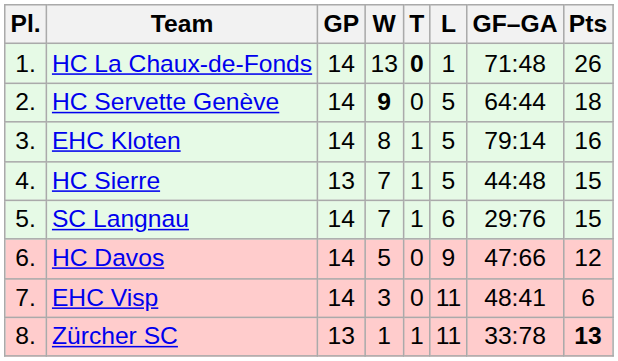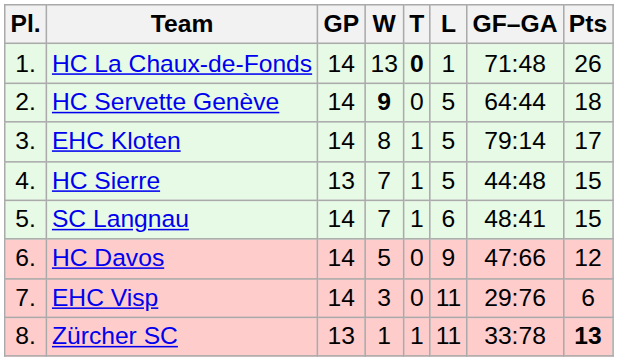 <table class="wikitable">
 <tr>
 <th>Pl.</th>
 <th>Team</th>
 <th>GP</th>
 <th>W</th>
 <th>T</th>
 <th>L</th>
 <th>GF–GA</th>
 <th>Pts</th>
 </tr>
 <tr align="center " bgcolor="#e6fae6">
 <td>1.</td>
 <td align="left"><a href='#'>HC La Chaux-de-Fonds</a></td>
 <td>14</td>
 <td>13</td>
 <td><strong>0</strong></td>
 <td>1</td>
 <td>71:48</td>
 <td>26</td>
 </tr>
 <tr align="center "  bgcolor="#e6fae6">
 <td>2.</td>
 <td align="left"><a href='#'>HC Servette Genève</a></td>
 <td>14</td>
 <td><strong>9</strong></td>
 <td>0</td>
 <td>5</td>
 <td>64:44</td>
 <td>18</td>
 </tr>
 <tr align="center "  bgcolor="#e6fae6">
 <td>3.</td>
 <td align="left"><a href='#'>EHC Kloten</a></td>
 <td>14</td>
 <td>8</td>
 <td>1</td>
 <td>5</td>
 <td>79:14</td>
-<td>16</td>
+<td>17</td>
 </tr>
 <tr align="center "  bgcolor="#e6fae6">
 <td>4.</td>
 <td align="left"><a href='#'>HC Sierre</a></td>
 <td>13</td>
 <td>7</td>
 <td>1</td>
 <td>5</td>
 <td>44:48</td>
 <td>15</td>
 </tr>
 <tr align="center " bgcolor="#e6fae6">
 <td>5.</td>
 <td align="left"><a href='#'>SC Langnau</a></td>
 <td>14</td>
 <td>7</td>
 <td>1</td>
 <td>6</td>
-<td>29:76</td>
+<td>48:41</td>
 <td>15</td>
 </tr>
 <tr align="center "  bgcolor="#ffcccc">
 <td>6.</td>
 <td align="left"><a href='#'>HC Davos</a></td>
 <td>14</td>
 <td>5</td>
 <td>0</td>
 <td>9</td>
 <td>47:66</td>
 <td>12</td>
 </tr>
 <tr align="center "  bgcolor="#ffcccc">
 <td>7.</td>
 <td align="left"><a href='#'>EHC Visp</a></td>
 <td>14</td>
 <td>3</td>
 <td>0</td>
 <td>11</td>
-<td>48:41</td>
+<td>29:76</td>
 <td>6</td>
 </tr>
 <tr align="center "  bgcolor="#ffcccc">
 <td>8.</td>
 <td align="left"><a href='#'>Zürcher SC</a></td>
 <td>13</td>
 <td>1</td>
 <td>1</td>
 <td>11</td>
 <td>33:78</td>
 <td><strong>13</strong></td>
 </tr>
 </table>
